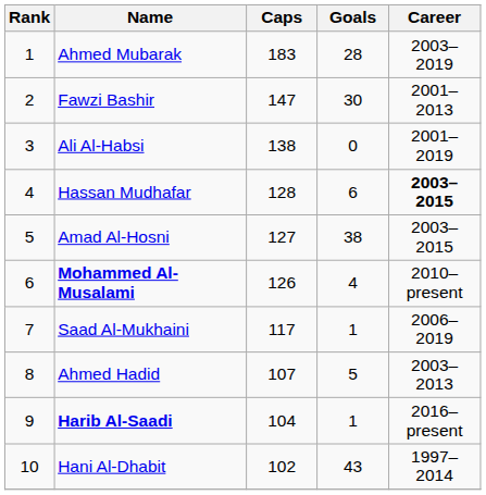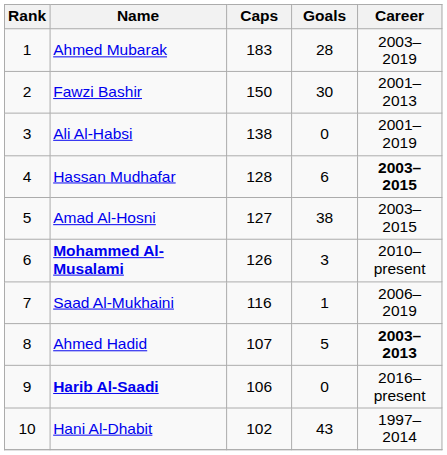 <table class="wikitable sortable" style="text-align:center">
 <tr>
 <th width=30>Rank</th>
 <th width=175>Name</th>
 <th width=60>Caps</th>
 <th width=60>Goals</th>
 <th width=80>Career</th>
 </tr>
 <tr>
 <td>1</td>
 <td style="text-align:left"><a href='#'>Ahmed Mubarak</a></td>
 <td>183</td>
 <td>28</td>
 <td>2003–2019</td>
 </tr>
 <tr>
 <td>2</td>
 <td style="text-align:left"><a href='#'>Fawzi Bashir</a></td>
-<td>147</td>
+<td>150</td>
 <td>30</td>
 <td>2001–2013</td>
 </tr>
 <tr>
 <td>3</td>
 <td style="text-align:left"><a href='#'>Ali Al-Habsi</a></td>
 <td>138</td>
 <td>0</td>
 <td>2001–2019</td>
 </tr>
 <tr>
 <td>4</td>
 <td style="text-align:left"><a href='#'>Hassan Mudhafar</a></td>
 <td>128</td>
 <td>6</td>
 <td><strong>2003–2015</strong></td>
 </tr>
 <tr>
 <td>5</td>
 <td style="text-align:left"><a href='#'>Amad Al-Hosni</a></td>
 <td>127</td>
 <td>38</td>
 <td>2003–2015</td>
 </tr>
 <tr>
 <td>6</td>
 <td style="text-align:left"><strong><a href='#'>Mohammed Al-Musalami</a></strong></td>
 <td>126</td>
-<td>4</td>
+<td>3</td>
 <td>2010–present</td>
 </tr>
 <tr>
 <td>7</td>
 <td style="text-align:left"><a href='#'>Saad Al-Mukhaini</a></td>
-<td>117</td>
+<td>116</td>
 <td>1</td>
 <td>2006–2019</td>
 </tr>
 <tr>
 <td>8</td>
 <td style="text-align:left"><a href='#'>Ahmed Hadid</a></td>
 <td>107</td>
 <td>5</td>
-<td>2003–2013</td>
+<td><strong>2003–2013</strong></td>
 </tr>
 <tr>
 <td>9</td>
 <td style="text-align:left"><strong><a href='#'>Harib Al-Saadi</a></strong></td>
-<td>104</td>
-<td>1</td>
+<td>106</td>
+<td>0</td>
 <td>2016–present</td>
 </tr>
 <tr>
 <td>10</td>
 <td style="text-align:left"><a href='#'>Hani Al-Dhabit</a></td>
 <td>102</td>
 <td>43</td>
 <td>1997–2014</td>
 </tr>
 <tr>
 </tr>
 </table>
